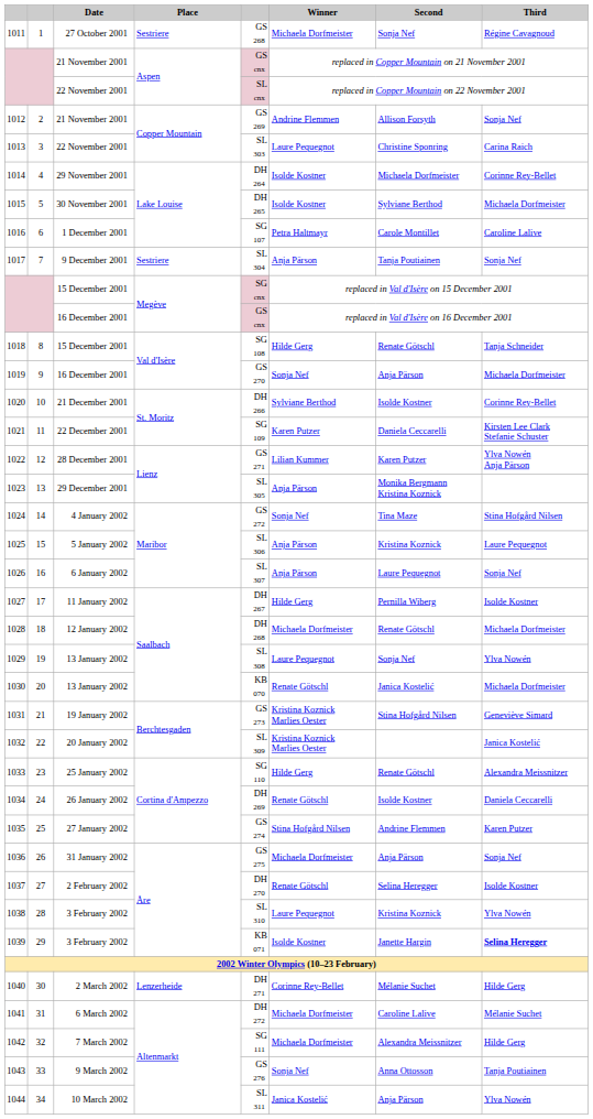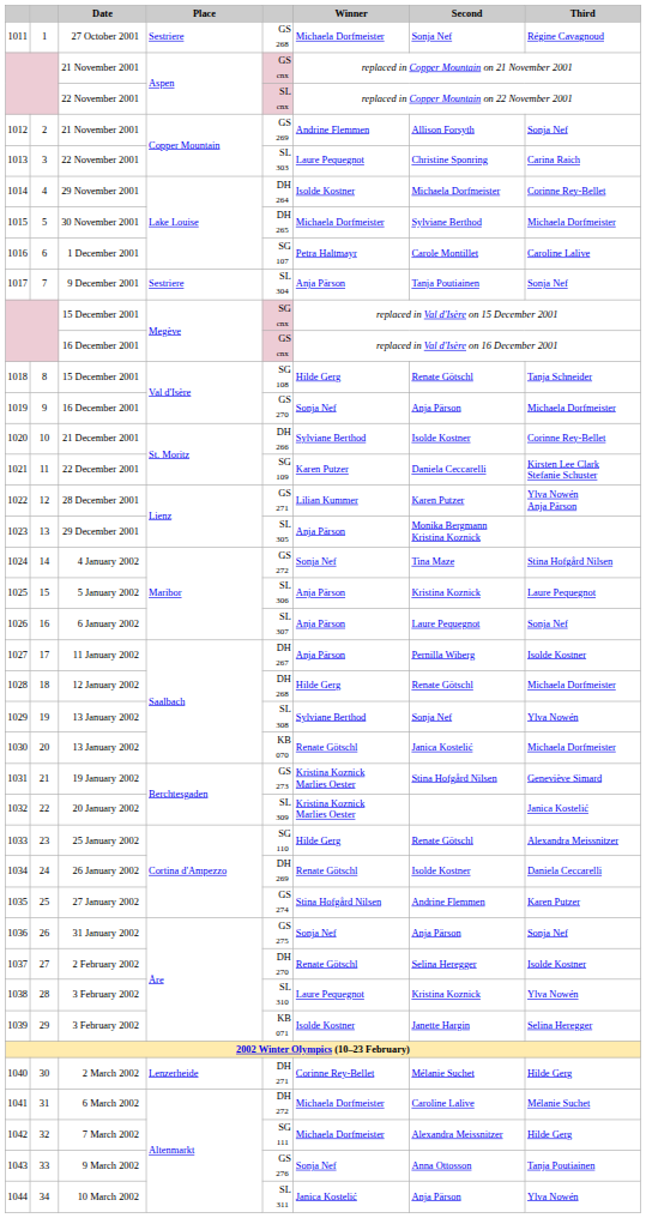 <table class="wikitable plainrowheaders" style="background:#fff; font-size:86%; line-height:16px; border:grey solid 1px; border-collapse:collapse;">
 <tr style="background:#ccc; text-align:center;">
 <td align="center" width="13"></td>
 <td align="center" width="40"></td>
 <td align="center" width="135"><strong>Date</strong></td>
 <td align="center" width="180"><strong>Place</strong></td>
 <td align="center" width="42"></td>
 <td align="center" width="185"><strong>Winner</strong></td>
 <td align="center" width="185"><strong>Second</strong></td>
 <td align="center" width="185"><strong>Third</strong></td>
 </tr>
 <tr>
 <td align=center>1011</td>
 <td align=center>1</td>
 <td align=right>27 October 2001  </td>
 <td> <a href='#'>Sestriere</a></td>
 <td align=right>GS <sub>268</sub> </td>
 <td> <a href='#'>Michaela Dorfmeister</a></td>
 <td> <a href='#'>Sonja Nef</a></td>
 <td> <a href='#'>Régine Cavagnoud</a></td>
 </tr>
 <tr>
 <td colspan=2 rowspan=2 bgcolor="EDCCD5"></td>
 <td align=right>21 November 2001  </td>
 <td rowspan=2> <a href='#'>Aspen</a></td>
 <td align=right bgcolor="EDCCD5">GS <sub>cnx</sub> </td>
 <td colspan=3 align=center><em>replaced in <a href='#'>Copper Mountain</a> on 21 November 2001</em></td>
 </tr>
 <tr>
 <td align=right>22 November 2001  </td>
 <td align=right bgcolor="EDCCD5">SL <sub>cnx</sub> </td>
 <td colspan=3 align=center><em>replaced in <a href='#'>Copper Mountain</a> on 22 November 2001</em></td>
 </tr>
 <tr>
 <td align=center>1012</td>
 <td align=center>2</td>
 <td align=right><small></small>21 November 2001  </td>
 <td rowspan=2> <a href='#'>Copper Mountain</a></td>
 <td align=right>GS <sub>269</sub> </td>
 <td> <a href='#'>Andrine Flemmen</a></td>
 <td> <a href='#'>Allison Forsyth</a></td>
 <td> <a href='#'>Sonja Nef</a></td>
 </tr>
 <tr>
 <td align=center>1013</td>
 <td align=center>3</td>
 <td align=right><small></small>22 November 2001  </td>
 <td align=right>SL <sub>303</sub> </td>
 <td> <a href='#'>Laure Pequegnot</a></td>
 <td> <a href='#'>Christine Sponring</a></td>
 <td> <a href='#'>Carina Raich</a></td>
 </tr>
 <tr>
 <td align=center>1014</td>
 <td align=center>4</td>
 <td align=right>29 November 2001  </td>
 <td rowspan=3> <a href='#'>Lake Louise</a></td>
 <td align=right>DH <sub>264</sub> </td>
 <td> <a href='#'>Isolde Kostner</a></td>
 <td> <a href='#'>Michaela Dorfmeister</a></td>
 <td> <a href='#'>Corinne Rey-Bellet</a></td>
 </tr>
 <tr>
 <td align=center>1015</td>
 <td align=center>5</td>
 <td align=right>30 November 2001  </td>
 <td align=right>DH <sub>265</sub> </td>
-<td> <a href='#'>Isolde Kostner</a></td>
+<td> <a href='#'>Michaela Dorfmeister</a></td>
 <td> <a href='#'>Sylviane Berthod</a></td>
 <td> <a href='#'>Michaela Dorfmeister</a></td>
 </tr>
 <tr>
 <td align=center>1016</td>
 <td align=center>6</td>
 <td align=right>1 December 2001  </td>
 <td align=right>SG <sub>107</sub> </td>
 <td> <a href='#'>Petra Haltmayr</a></td>
 <td> <a href='#'>Carole Montillet</a></td>
 <td> <a href='#'>Caroline Lalive</a></td>
 </tr>
 <tr>
 <td align=center>1017</td>
 <td align=center>7</td>
 <td align=right>9 December 2001  </td>
 <td> <a href='#'>Sestriere</a></td>
 <td align=right>SL <sub>304</sub> </td>
 <td> <a href='#'>Anja Pärson</a></td>
 <td> <a href='#'>Tanja Poutiainen</a></td>
 <td> <a href='#'>Sonja Nef</a></td>
 </tr>
 <tr>
 <td colspan=2 rowspan=2 bgcolor="EDCCD5"></td>
 <td align=right>15 December 2001  </td>
 <td rowspan=2> <a href='#'>Megève</a></td>
 <td align=right bgcolor="EDCCD5">SG <sub>cnx</sub> </td>
 <td colspan=3 align=center><em>replaced in <a href='#'>Val d'Isère</a> on 15 December 2001</em></td>
 </tr>
 <tr>
 <td align=right>16 December 2001  </td>
 <td align=right bgcolor="EDCCD5">GS <sub>cnx</sub> </td>
 <td colspan=3 align=center><em>replaced in <a href='#'>Val d'Isère</a> on 16 December 2001</em></td>
 </tr>
 <tr>
 <td align=center>1018</td>
 <td align=center>8</td>
 <td align=right><small></small>15 December 2001  </td>
 <td rowspan=2> <a href='#'>Val d'Isère</a></td>
 <td align=right>SG <sub>108</sub> </td>
 <td> <a href='#'>Hilde Gerg</a></td>
 <td> <a href='#'>Renate Götschl</a></td>
 <td> <a href='#'>Tanja Schneider</a></td>
 </tr>
 <tr>
 <td align=center>1019</td>
 <td align=center>9</td>
 <td align=right><small></small>16 December 2001  </td>
 <td align=right>GS <sub>270</sub> </td>
 <td> <a href='#'>Sonja Nef</a></td>
 <td> <a href='#'>Anja Pärson</a></td>
 <td> <a href='#'>Michaela Dorfmeister</a></td>
 </tr>
 <tr>
 <td align=center>1020</td>
 <td align=center>10</td>
 <td align=right>21 December 2001  </td>
 <td rowspan=2> <a href='#'>St. Moritz</a></td>
 <td align=right>DH <sub>266</sub> </td>
 <td> <a href='#'>Sylviane Berthod</a></td>
 <td> <a href='#'>Isolde Kostner</a></td>
 <td> <a href='#'>Corinne Rey-Bellet</a></td>
 </tr>
 <tr>
 <td align=center>1021</td>
 <td align=center>11</td>
 <td align=right>22 December 2001  </td>
 <td align=right>SG <sub>109</sub> </td>
 <td> <a href='#'>Karen Putzer</a></td>
 <td> <a href='#'>Daniela Ceccarelli</a></td>
 <td> <a href='#'>Kirsten Lee Clark</a><br> <a href='#'>Stefanie Schuster</a></td>
 </tr>
 <tr>
 <td align=center>1022</td>
 <td align=center>12</td>
 <td align=right>28 December 2001  </td>
 <td rowspan=2> <a href='#'>Lienz</a></td>
 <td align=right>GS <sub>271</sub> </td>
 <td> <a href='#'>Lilian Kummer</a></td>
 <td> <a href='#'>Karen Putzer</a></td>
 <td> <a href='#'>Ylva Nowén</a><br> <a href='#'>Anja Pärson</a></td>
 </tr>
 <tr>
 <td align=center>1023</td>
 <td align=center>13</td>
 <td align=right>29 December 2001  </td>
 <td align=right>SL <sub>305</sub> </td>
 <td> <a href='#'>Anja Pärson</a></td>
 <td> <a href='#'>Monika Bergmann</a><br> <a href='#'>Kristina Koznick</a></td>
 <td></td>
 </tr>
 <tr>
 <td align=center>1024</td>
 <td align=center>14</td>
 <td align=right>4 January 2002  </td>
 <td rowspan=3> <a href='#'>Maribor</a></td>
 <td align=right>GS <sub>272</sub> </td>
 <td> <a href='#'>Sonja Nef</a></td>
 <td> <a href='#'>Tina Maze</a></td>
 <td> <a href='#'>Stina Hofgård Nilsen</a></td>
 </tr>
 <tr>
 <td align=center>1025</td>
 <td align=center>15</td>
 <td align=right>5 January 2002  </td>
 <td align=right>SL <sub>306</sub> </td>
 <td> <a href='#'>Anja Pärson</a></td>
 <td> <a href='#'>Kristina Koznick</a></td>
 <td> <a href='#'>Laure Pequegnot</a></td>
 </tr>
 <tr>
 <td align=center>1026</td>
 <td align=center>16</td>
 <td align=right>6 January 2002  </td>
 <td align=right>SL <sub>307</sub> </td>
 <td> <a href='#'>Anja Pärson</a></td>
 <td> <a href='#'>Laure Pequegnot</a></td>
 <td> <a href='#'>Sonja Nef</a></td>
 </tr>
 <tr>
 <td align=center>1027</td>
 <td align=center>17</td>
 <td align=right>11 January 2002  </td>
 <td rowspan=4> <a href='#'>Saalbach</a></td>
 <td align=right>DH <sub>267</sub> </td>
-<td> <a href='#'>Hilde Gerg</a></td>
+<td> <a href='#'>Anja Pärson</a></td>
 <td> <a href='#'>Pernilla Wiberg</a></td>
 <td> <a href='#'>Isolde Kostner</a></td>
 </tr>
 <tr>
 <td align=center>1028</td>
 <td align=center>18</td>
 <td align=right>12 January 2002  </td>
 <td align=right>DH <sub>268</sub> </td>
-<td> <a href='#'>Michaela Dorfmeister</a></td>
+<td> <a href='#'>Hilde Gerg</a></td>
 <td> <a href='#'>Renate Götschl</a></td>
 <td> <a href='#'>Michaela Dorfmeister</a></td>
 </tr>
 <tr>
 <td align=center>1029</td>
 <td align=center>19</td>
 <td align=right>13 January 2002  </td>
 <td align=right>SL <sub>308</sub> </td>
-<td> <a href='#'>Laure Pequegnot</a></td>
+<td> <a href='#'>Sylviane Berthod</a></td>
 <td> <a href='#'>Sonja Nef</a></td>
 <td> <a href='#'>Ylva Nowén</a></td>
 </tr>
 <tr>
 <td align=center>1030</td>
 <td align=center>20</td>
 <td align=right>13 January 2002  </td>
 <td align=right>KB <sub>070</sub> </td>
 <td> <a href='#'>Renate Götschl</a></td>
 <td> <a href='#'>Janica Kostelić</a></td>
 <td> <a href='#'>Michaela Dorfmeister</a></td>
 </tr>
 <tr>
 <td align=center>1031</td>
 <td align=center>21</td>
 <td align=right>19 January 2002  </td>
 <td rowspan=2> <a href='#'>Berchtesgaden</a></td>
 <td align=right>GS <sub>273</sub> </td>
 <td> <a href='#'>Kristina Koznick</a><br> <a href='#'>Marlies Oester</a></td>
 <td> <a href='#'>Stina Hofgård Nilsen</a></td>
 <td> <a href='#'>Geneviève Simard</a></td>
 </tr>
 <tr>
 <td align=center>1032</td>
 <td align=center>22</td>
 <td align=right>20 January 2002  </td>
 <td align=right>SL <sub>309</sub> </td>
 <td> <a href='#'>Kristina Koznick</a><br> <a href='#'>Marlies Oester</a></td>
 <td></td>
 <td> <a href='#'>Janica Kostelić</a></td>
 </tr>
 <tr>
 <td align=center>1033</td>
 <td align=center>23</td>
 <td align=right>25 January 2002  </td>
 <td rowspan=3> <a href='#'>Cortina d'Ampezzo</a></td>
 <td align=right>SG <sub>110</sub> </td>
 <td> <a href='#'>Hilde Gerg</a></td>
 <td> <a href='#'>Renate Götschl</a></td>
 <td> <a href='#'>Alexandra Meissnitzer</a></td>
 </tr>
 <tr>
 <td align=center>1034</td>
 <td align=center>24</td>
 <td align=right>26 January 2002  </td>
 <td align=right>DH <sub>269</sub> </td>
 <td> <a href='#'>Renate Götschl</a></td>
 <td> <a href='#'>Isolde Kostner</a></td>
 <td> <a href='#'>Daniela Ceccarelli</a></td>
 </tr>
 <tr>
 <td align=center>1035</td>
 <td align=center>25</td>
 <td align=right>27 January 2002  </td>
 <td align=right>GS <sub>274</sub> </td>
 <td> <a href='#'>Stina Hofgård Nilsen</a></td>
 <td> <a href='#'>Andrine Flemmen</a></td>
 <td> <a href='#'>Karen Putzer</a></td>
 </tr>
 <tr>
 <td align=center>1036</td>
 <td align=center>26</td>
 <td align=right>31 January 2002  </td>
 <td rowspan=4> <a href='#'>Åre</a></td>
 <td align=right>GS <sub>275</sub> </td>
-<td> <a href='#'>Michaela Dorfmeister</a></td>
+<td> <a href='#'>Sonja Nef</a></td>
 <td> <a href='#'>Anja Pärson</a></td>
 <td> <a href='#'>Sonja Nef</a></td>
 </tr>
 <tr>
 <td align=center>1037</td>
 <td align=center>27</td>
 <td align=right>2 February 2002  </td>
 <td align=right>DH <sub>270</sub> </td>
 <td> <a href='#'>Renate Götschl</a></td>
 <td> <a href='#'>Selina Heregger</a></td>
 <td> <a href='#'>Isolde Kostner</a></td>
 </tr>
 <tr>
 <td align=center>1038</td>
 <td align=center>28</td>
 <td align=right>3 February 2002  </td>
 <td align=right>SL <sub>310</sub> </td>
 <td> <a href='#'>Laure Pequegnot</a></td>
 <td> <a href='#'>Kristina Koznick</a></td>
 <td> <a href='#'>Ylva Nowén</a></td>
 </tr>
 <tr>
 <td align=center>1039</td>
 <td align=center>29</td>
 <td align=right>3 February 2002  </td>
 <td align=right>KB <sub>071</sub> </td>
 <td> <a href='#'>Isolde Kostner</a></td>
 <td> <a href='#'>Janette Hargin</a></td>
-<td><strong> <a href='#'>Selina Heregger</a></strong></td>
+<td> <a href='#'>Selina Heregger</a></td>
 </tr>
 <tr style="background:#FFEBAD">
 <td colspan="8" style="text-align:center;"><strong><a href='#'>2002 Winter Olympics</a> (10–23 February)</strong></td>
 </tr>
 <tr>
 <td align=center>1040</td>
 <td align=center>30</td>
 <td align=right>2 March 2002  </td>
 <td> <a href='#'>Lenzerheide</a></td>
 <td align=right>DH <sub>271</sub> </td>
 <td> <a href='#'>Corinne Rey-Bellet</a></td>
 <td> <a href='#'>Mélanie Suchet</a></td>
 <td> <a href='#'>Hilde Gerg</a></td>
 </tr>
 <tr>
 <td align=center>1041</td>
 <td align=center>31</td>
 <td align=right>6 March 2002  </td>
 <td rowspan=4> <a href='#'>Altenmarkt</a></td>
 <td align=right>DH <sub>272</sub> </td>
 <td> <a href='#'>Michaela Dorfmeister</a></td>
 <td> <a href='#'>Caroline Lalive</a></td>
 <td> <a href='#'>Mélanie Suchet</a></td>
 </tr>
 <tr>
 <td align=center>1042</td>
 <td align=center>32</td>
 <td align=right>7 March 2002  </td>
 <td align=right>SG <sub>111</sub> </td>
 <td> <a href='#'>Michaela Dorfmeister</a></td>
 <td> <a href='#'>Alexandra Meissnitzer</a></td>
 <td> <a href='#'>Hilde Gerg</a></td>
 </tr>
 <tr>
 <td align=center>1043</td>
 <td align=center>33</td>
 <td align=right>9 March 2002  </td>
 <td align=right>GS <sub>276</sub> </td>
 <td> <a href='#'>Sonja Nef</a></td>
 <td> <a href='#'>Anna Ottosson</a></td>
 <td> <a href='#'>Tanja Poutiainen</a></td>
 </tr>
 <tr>
 <td align=center>1044</td>
 <td align=center>34</td>
 <td align=right>10 March 2002  </td>
 <td align=right>SL <sub>311</sub> </td>
 <td> <a href='#'>Janica Kostelić</a></td>
 <td> <a href='#'>Anja Pärson</a></td>
 <td> <a href='#'>Ylva Nowén</a></td>
 </tr>
 </table>
